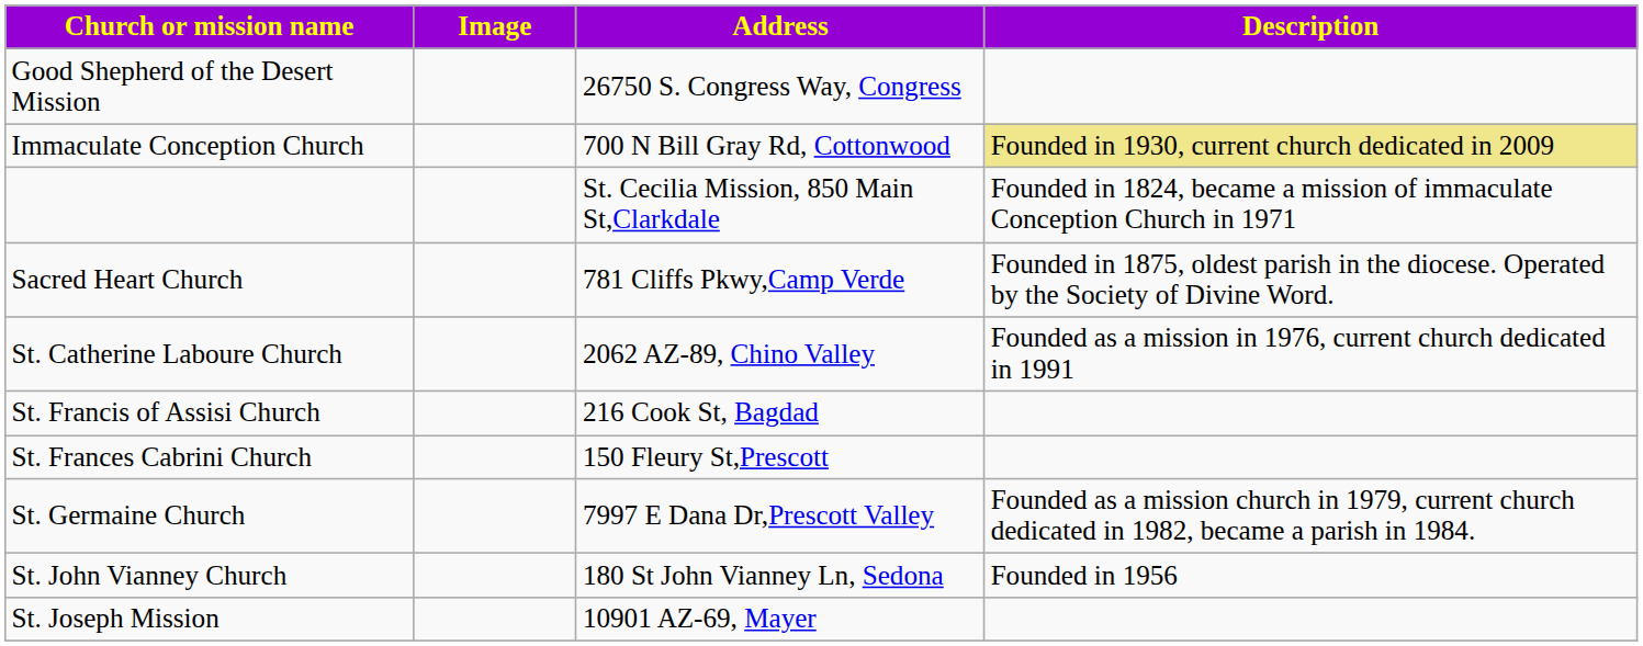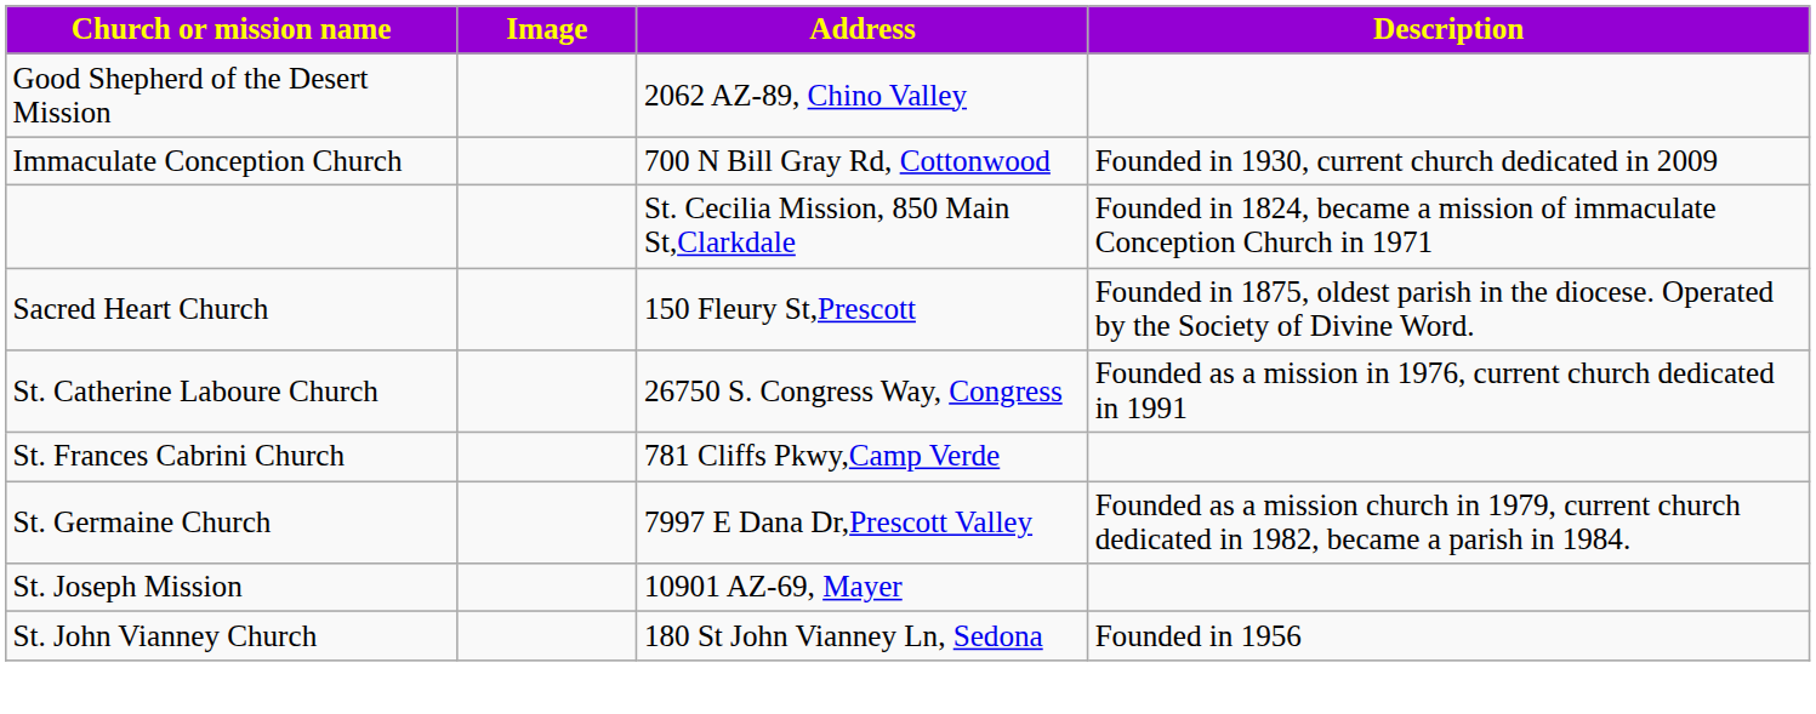 <table class="wikitable sortable" style="width:75%">
 <tr>
 <th style="background:darkviolet; color:yellow;" width="25%"><strong>Church or mission name</strong></th>
 <th style="background:darkviolet; color:yellow;" width="10%"><strong>Image</strong></th>
 <th style="background:darkviolet; color:yellow;" width="25%"><strong>Address</strong></th>
 <th style="background:darkviolet; color:yellow;" width="15"><strong>Description</strong></th>
 </tr>
 <tr>
 <td>Good Shepherd of the Desert Mission</td>
 <td></td>
-<td>26750 S. Congress Way, <a href='#'>Congress</a></td>
+<td>2062 AZ-89, <a href='#'>Chino Valley</a></td>
 <td></td>
 </tr>
 <tr>
 <td>Immaculate Conception Church</td>
 <td></td>
 <td>700 N Bill Gray Rd, <a href='#'>Cottonwood</a></td>
-<td style="background: khaki;">Founded in 1930, current church dedicated in 2009</td>
+<td>Founded in 1930, current church dedicated in 2009</td>
 </tr>
 <tr>
 <td></td>
 <td></td>
 <td>St. Cecilia Mission, 850 Main St,<a href='#'>Clarkdale</a></td>
 <td>Founded in 1824, became a mission of immaculate Conception Church in 1971</td>
 </tr>
 <tr>
 <td>Sacred Heart Church</td>
 <td></td>
-<td>781 Cliffs Pkwy,<a href='#'>Camp Verde</a></td>
+<td>150 Fleury St,<a href='#'>Prescott</a></td>
 <td>Founded in 1875, oldest parish in the diocese. Operated by the Society of Divine Word.</td>
 </tr>
 <tr>
 <td>St. Catherine Laboure Church</td>
 <td></td>
-<td>2062 AZ-89, <a href='#'>Chino Valley</a></td>
+<td>26750 S. Congress Way, <a href='#'>Congress</a></td>
 <td>Founded as a mission in 1976, current church dedicated in 1991</td>
-</tr>
-<tr>
-<td>St. Francis of Assisi Church</td>
-<td></td>
-<td>216 Cook St, <a href='#'>Bagdad</a></td>
-<td></td>
 </tr>
 <tr>
 <td>St. Frances Cabrini Church</td>
 <td></td>
-<td>150 Fleury St,<a href='#'>Prescott</a></td>
+<td>781 Cliffs Pkwy,<a href='#'>Camp Verde</a></td>
 <td></td>
 </tr>
 <tr>
 <td>St. Germaine Church</td>
 <td></td>
 <td>7997 E Dana Dr,<a href='#'>Prescott Valley</a></td>
 <td>Founded as a mission church in 1979, current church dedicated in 1982, became a parish in 1984.</td>
 </tr>
 <tr>
+<td>St. Joseph Mission</td>
+<td></td>
+<td>10901 AZ-69, <a href='#'>Mayer</a></td>
+<td></td>
+</tr>
+<tr>
 <td>St. John Vianney Church</td>
 <td></td>
 <td>180 St John Vianney Ln, <a href='#'>Sedona</a></td>
 <td>Founded in 1956</td>
 </tr>
-<tr>
-<td>St. Joseph Mission</td>
-<td></td>
-<td>10901 AZ-69, <a href='#'>Mayer</a></td>
-<td></td>
-</tr>
 </table>
